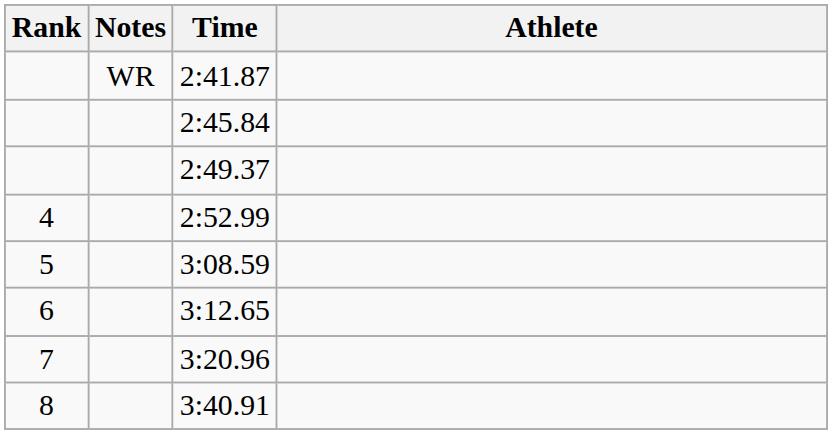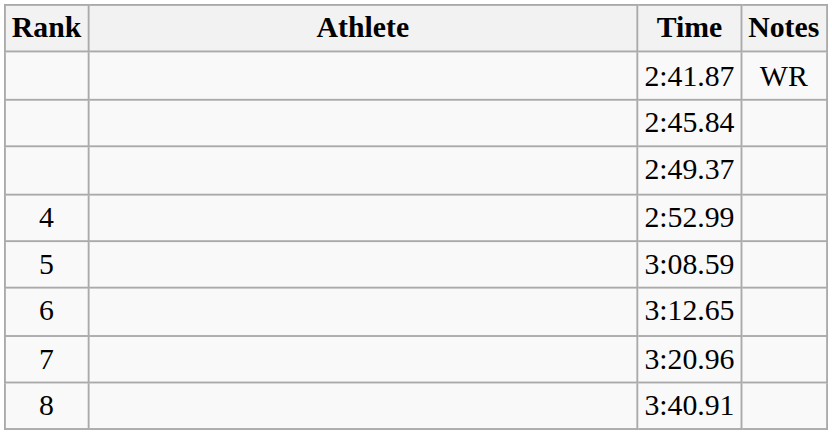 <table class="wikitable" style="text-align:center">
 <tr>
 <th>Rank</th>
+<th Style="width:18em">Athlete</th>
+<th>Time</th>
 <th>Notes</th>
-<th>Time</th>
-<th Style="width:18em">Athlete</th>
 </tr>
 <tr>
 <td></td>
+<td style="text-align:left"></td>
+<td>2:41.87</td>
 <td>WR</td>
-<td>2:41.87</td>
-<td style="text-align:left"></td>
 </tr>
 <tr>
 <td></td>
+<td style="text-align:left"></td>
+<td>2:45.84</td>
 <td></td>
-<td>2:45.84</td>
-<td style="text-align:left"></td>
 </tr>
 <tr>
 <td></td>
+<td style="text-align:left"></td>
+<td>2:49.37</td>
 <td></td>
-<td>2:49.37</td>
-<td style="text-align:left"></td>
 </tr>
 <tr>
 <td>4</td>
+<td style="text-align:left"></td>
+<td>2:52.99</td>
 <td></td>
-<td>2:52.99</td>
-<td style="text-align:left"></td>
 </tr>
 <tr>
 <td>5</td>
+<td style="text-align:left"></td>
+<td>3:08.59</td>
 <td></td>
-<td>3:08.59</td>
-<td style="text-align:left"></td>
 </tr>
 <tr>
 <td>6</td>
+<td style="text-align:left"></td>
+<td>3:12.65</td>
 <td></td>
-<td>3:12.65</td>
-<td style="text-align:left"></td>
 </tr>
 <tr>
 <td>7</td>
+<td style="text-align:left"></td>
+<td>3:20.96</td>
 <td></td>
-<td>3:20.96</td>
-<td style="text-align:left"></td>
 </tr>
 <tr>
 <td>8</td>
+<td style="text-align:left"></td>
+<td>3:40.91</td>
 <td></td>
-<td>3:40.91</td>
-<td style="text-align:left"></td>
 </tr>
 </table>
